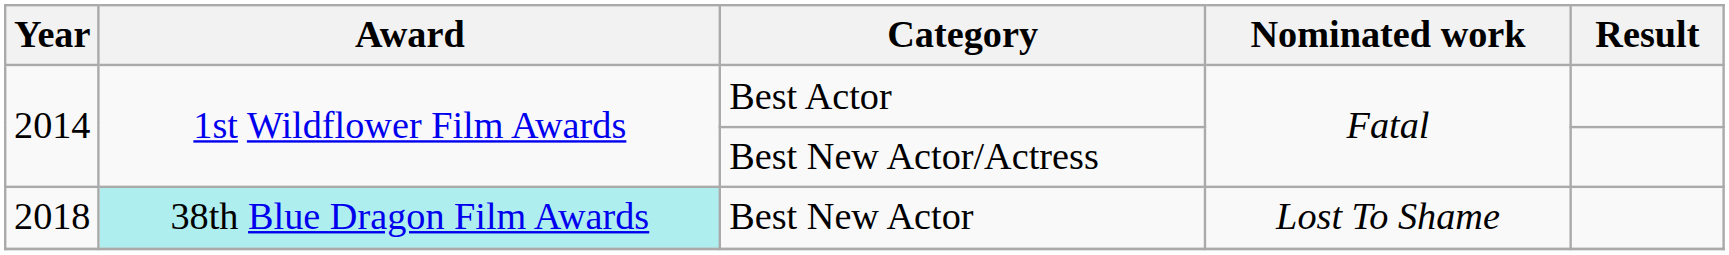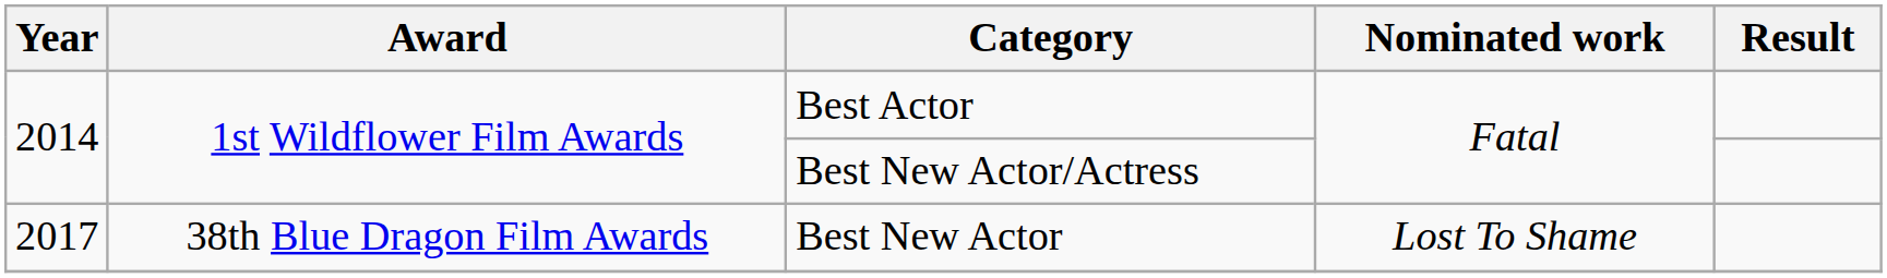 <table class="wikitable" style="width:720px">
 <tr>
 <th width=10>Year</th>
 <th>Award</th>
 <th>Category</th>
 <th>Nominated work</th>
 <th>Result</th>
 </tr>
 <tr>
 <td rowspan=2>2014</td>
 <td rowspan=2 style="text-align:center;"><a href='#'>1st</a> <a href='#'>Wildflower Film Awards</a></td>
 <td>Best Actor</td>
 <td rowspan=2 style="text-align:center;"><em>Fatal</em></td>
 <td></td>
 </tr>
 <tr>
 <td>Best New Actor/Actress</td>
 <td></td>
 </tr>
 <tr>
-<td>2018</td>
-<td style="background: paleturquoise; text-align:center;">38th <a href='#'>Blue Dragon Film Awards</a></td>
+<td>2017</td>
+<td style="text-align:center;">38th <a href='#'>Blue Dragon Film Awards</a></td>
 <td>Best New Actor</td>
 <td style="text-align:center;"><em>Lost To Shame</em></td>
 <td></td>
 </tr>
 <tr>
 </tr>
 </table>
